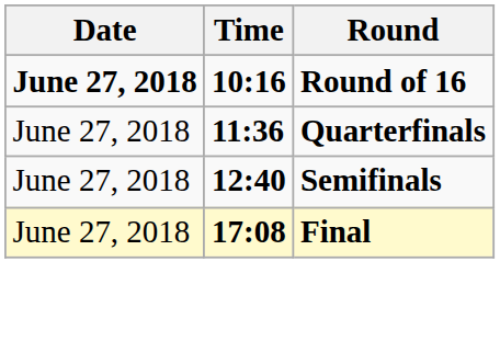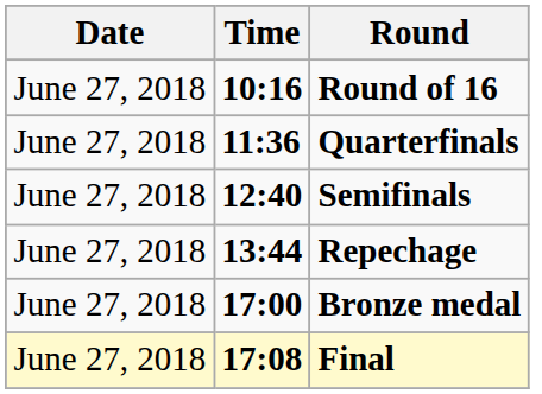 <table class="wikitable">
 <tr>
 <th>Date</th>
 <th>Time</th>
 <th>Round</th>
 </tr>
 <tr>
-<td><strong>June 27, 2018</strong></td>
+<td>June 27, 2018</td>
 <td><strong>10:16</strong></td>
 <td><strong>Round of 16</strong></td>
 </tr>
 <tr>
 <td>June 27, 2018</td>
 <td><strong>11:36</strong></td>
 <td><strong>Quarterfinals</strong></td>
 </tr>
 <tr>
 <td>June 27, 2018</td>
 <td><strong>12:40</strong></td>
 <td><strong>Semifinals</strong></td>
 </tr>
+<tr>
+<td>June 27, 2018</td>
+<td><strong>13:44</strong></td>
+<td><strong>Repechage</strong></td>
+</tr>
+<tr>
+<td>June 27, 2018</td>
+<td><strong>17:00</strong></td>
+<td><strong>Bronze medal</strong></td>
+</tr>
 <tr style=background:lemonchiffon>
 <td>June 27, 2018</td>
 <td><strong>17:08</strong></td>
 <td><strong>Final</strong></td>
 </tr>
 </table>
